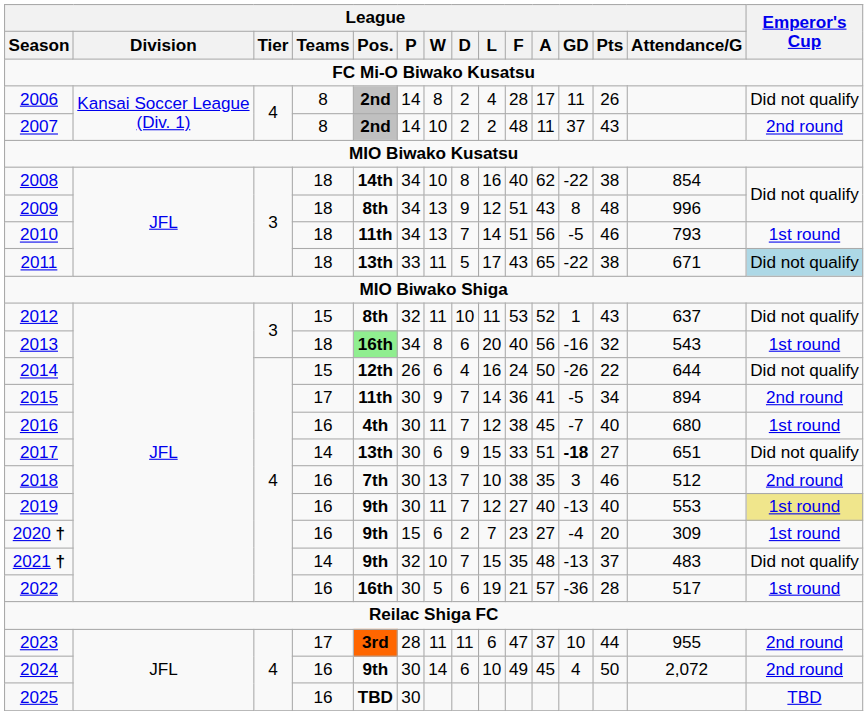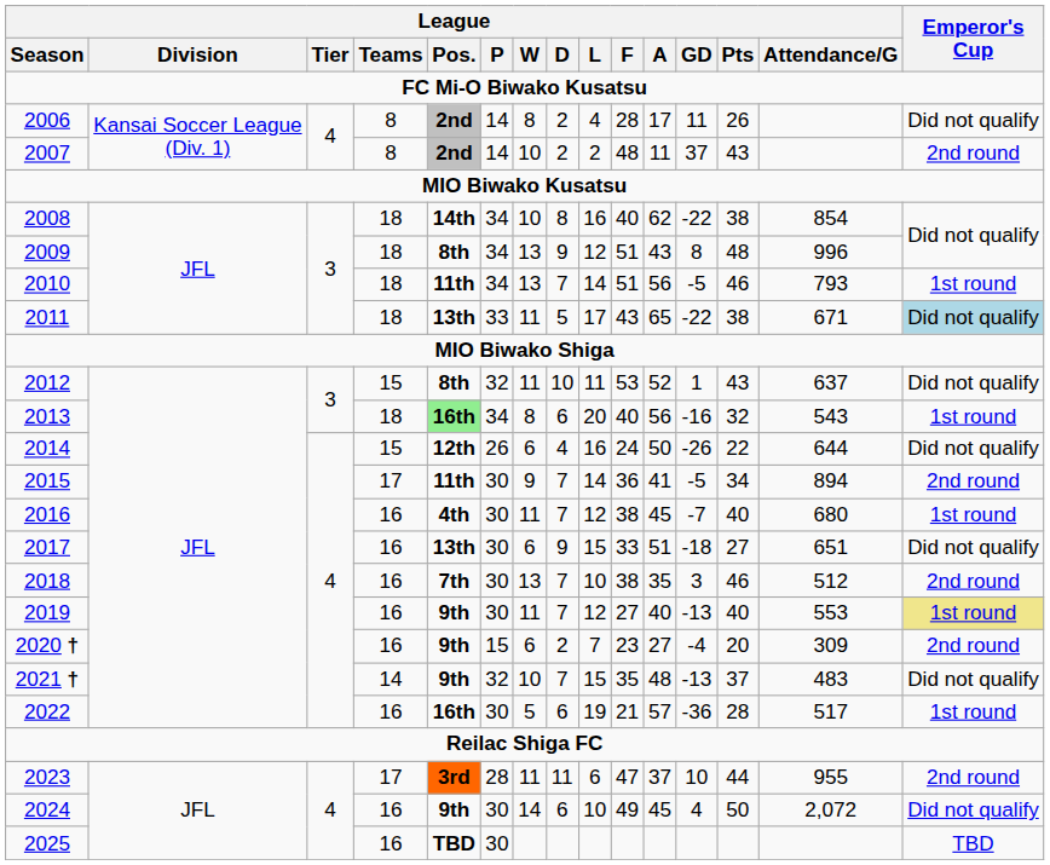 <table class="wikitable" style="text-align: center">
 <tr>
 <th colspan="14">League</th>
 <th rowspan="2"><a href='#'>Emperor's<br>Cup</a></th>
 </tr>
 <tr>
 <th>Season</th>
 <th>Division</th>
 <th>Tier</th>
 <th>Teams</th>
 <th>Pos.</th>
 <th>P</th>
 <th>W</th>
 <th>D</th>
 <th>L</th>
 <th>F</th>
 <th>A</th>
 <th>GD</th>
 <th>Pts</th>
 <th>Attendance/G</th>
 </tr>
 <tr>
 <td colspan="15"><strong>FC Mi-O Biwako Kusatsu</strong></td>
 </tr>
 <tr>
 <td><a href='#'>2006</a></td>
 <td rowspan="2"><a href='#'>Kansai Soccer League<br>(Div. 1)</a></td>
 <td rowspan="2">4</td>
 <td>8</td>
 <td bgcolor=silver><strong>2nd</strong></td>
 <td>14</td>
 <td>8</td>
 <td>2</td>
 <td>4</td>
 <td>28</td>
 <td>17</td>
 <td>11</td>
 <td>26</td>
 <td></td>
 <td>Did not qualify</td>
 </tr>
 <tr>
 <td><a href='#'>2007</a></td>
 <td>8</td>
 <td bgcolor=silver><strong>2nd</strong></td>
 <td>14</td>
 <td>10</td>
 <td>2</td>
 <td>2</td>
 <td>48</td>
 <td>11</td>
 <td>37</td>
 <td>43</td>
 <td></td>
 <td><a href='#'>2nd round</a></td>
 </tr>
 <tr>
 <td colspan="15"><strong>MIO Biwako Kusatsu</strong></td>
 </tr>
 <tr>
 <td><a href='#'>2008</a></td>
 <td rowspan="4"><a href='#'>JFL</a></td>
 <td rowspan="4">3</td>
 <td>18</td>
 <td><strong>14th</strong></td>
 <td>34</td>
 <td>10</td>
 <td>8</td>
 <td>16</td>
 <td>40</td>
 <td>62</td>
 <td>-22</td>
 <td>38</td>
 <td>854</td>
 <td rowspan="2">Did not qualify</td>
 </tr>
 <tr>
 <td><a href='#'>2009</a></td>
 <td>18</td>
 <td><strong>8th</strong></td>
 <td>34</td>
 <td>13</td>
 <td>9</td>
 <td>12</td>
 <td>51</td>
 <td>43</td>
 <td>8</td>
 <td>48</td>
 <td>996</td>
 </tr>
 <tr>
 <td><a href='#'>2010</a></td>
 <td>18</td>
 <td><strong>11th</strong></td>
 <td>34</td>
 <td>13</td>
 <td>7</td>
 <td>14</td>
 <td>51</td>
 <td>56</td>
 <td>-5</td>
 <td>46</td>
 <td>793</td>
 <td><a href='#'>1st round</a></td>
 </tr>
 <tr>
 <td><a href='#'>2011</a></td>
 <td>18</td>
 <td><strong>13th</strong></td>
 <td>33</td>
 <td>11</td>
 <td>5</td>
 <td>17</td>
 <td>43</td>
 <td>65</td>
 <td>-22</td>
 <td>38</td>
 <td>671</td>
 <td style="background: lightblue;">Did not qualify</td>
 </tr>
 <tr>
 <td colspan="15"><strong>MIO Biwako Shiga</strong></td>
 </tr>
 <tr>
 <td><a href='#'>2012</a></td>
 <td rowspan="11"><a href='#'>JFL</a></td>
 <td rowspan="2">3</td>
 <td>15</td>
 <td><strong>8th</strong></td>
 <td>32</td>
 <td>11</td>
 <td>10</td>
 <td>11</td>
 <td>53</td>
 <td>52</td>
 <td>1</td>
 <td>43</td>
 <td>637</td>
 <td>Did not qualify</td>
 </tr>
 <tr>
 <td><a href='#'>2013</a></td>
 <td>18</td>
 <td style="background: lightgreen;"><strong>16th</strong></td>
 <td>34</td>
 <td>8</td>
 <td>6</td>
 <td>20</td>
 <td>40</td>
 <td>56</td>
 <td>-16</td>
 <td>32</td>
 <td>543</td>
 <td><a href='#'>1st round</a></td>
 </tr>
 <tr>
 <td><a href='#'>2014</a></td>
 <td rowspan="9">4</td>
 <td>15</td>
 <td><strong>12th</strong></td>
 <td>26</td>
 <td>6</td>
 <td>4</td>
 <td>16</td>
 <td>24</td>
 <td>50</td>
 <td>-26</td>
 <td>22</td>
 <td>644</td>
 <td>Did not qualify</td>
 </tr>
 <tr>
 <td><a href='#'>2015</a></td>
 <td>17</td>
 <td><strong>11th</strong></td>
 <td>30</td>
 <td>9</td>
 <td>7</td>
 <td>14</td>
 <td>36</td>
 <td>41</td>
 <td>-5</td>
 <td>34</td>
 <td>894</td>
 <td><a href='#'>2nd round</a></td>
 </tr>
 <tr>
 <td><a href='#'>2016</a></td>
 <td>16</td>
 <td><strong>4th</strong></td>
 <td>30</td>
 <td>11</td>
 <td>7</td>
 <td>12</td>
 <td>38</td>
 <td>45</td>
 <td>-7</td>
 <td>40</td>
 <td>680</td>
 <td><a href='#'>1st round</a></td>
 </tr>
 <tr>
 <td><a href='#'>2017</a></td>
-<td>14</td>
+<td>16</td>
 <td><strong>13th</strong></td>
 <td>30</td>
 <td>6</td>
 <td>9</td>
 <td>15</td>
 <td>33</td>
 <td>51</td>
-<td><strong>-18</strong></td>
+<td>-18</td>
 <td>27</td>
 <td>651</td>
 <td>Did not qualify</td>
 </tr>
 <tr>
 <td><a href='#'>2018</a></td>
 <td>16</td>
 <td><strong>7th</strong></td>
 <td>30</td>
 <td>13</td>
 <td>7</td>
 <td>10</td>
 <td>38</td>
 <td>35</td>
 <td>3</td>
 <td>46</td>
 <td>512</td>
 <td><a href='#'>2nd round</a></td>
 </tr>
 <tr>
 <td><a href='#'>2019</a></td>
 <td>16</td>
 <td><strong>9th</strong></td>
 <td>30</td>
 <td>11</td>
 <td>7</td>
 <td>12</td>
 <td>27</td>
 <td>40</td>
 <td>-13</td>
 <td>40</td>
 <td>553</td>
 <td style="background: khaki;"><a href='#'>1st round</a></td>
 </tr>
 <tr>
 <td><a href='#'>2020</a> <strong>†</strong></td>
 <td>16</td>
 <td><strong>9th</strong></td>
 <td>15</td>
 <td>6</td>
 <td>2</td>
 <td>7</td>
 <td>23</td>
 <td>27</td>
 <td>-4</td>
 <td>20</td>
 <td>309</td>
-<td><a href='#'>1st round</a></td>
+<td><a href='#'>2nd round</a></td>
 </tr>
 <tr>
 <td><a href='#'>2021</a> <strong>†</strong></td>
 <td>14</td>
 <td><strong>9th</strong></td>
 <td>32</td>
 <td>10</td>
 <td>7</td>
 <td>15</td>
 <td>35</td>
 <td>48</td>
 <td>-13</td>
 <td>37</td>
 <td>483</td>
 <td>Did not qualify</td>
 </tr>
 <tr>
 <td><a href='#'>2022</a></td>
 <td>16</td>
 <td><strong>16th</strong></td>
 <td>30</td>
 <td>5</td>
 <td>6</td>
 <td>19</td>
 <td>21</td>
 <td>57</td>
 <td>-36</td>
 <td>28</td>
 <td>517</td>
 <td><a href='#'>1st round</a></td>
 </tr>
 <tr>
 <td colspan="15"><strong>Reilac Shiga FC</strong></td>
 </tr>
 <tr>
 <td><a href='#'>2023</a></td>
 <td rowspan="3">JFL</td>
 <td rowspan="3">4</td>
 <td>17</td>
 <td bgcolor=ff6600><strong>3rd</strong></td>
 <td>28</td>
 <td>11</td>
 <td>11</td>
 <td>6</td>
 <td>47</td>
 <td>37</td>
 <td>10</td>
 <td>44</td>
 <td>955</td>
 <td><a href='#'>2nd round</a></td>
 </tr>
 <tr>
 <td><a href='#'>2024</a></td>
 <td>16</td>
 <td><strong>9th</strong></td>
 <td>30</td>
 <td>14</td>
 <td>6</td>
 <td>10</td>
 <td>49</td>
 <td>45</td>
 <td>4</td>
 <td>50</td>
 <td>2,072</td>
-<td><a href='#'>2nd round</a></td>
+<td><a href='#'>Did not qualify</a></td>
 </tr>
 <tr>
 <td><a href='#'>2025</a></td>
 <td>16</td>
 <td><strong>TBD</strong></td>
 <td>30</td>
 <td></td>
 <td></td>
 <td></td>
 <td></td>
 <td></td>
 <td></td>
 <td></td>
 <td></td>
 <td><a href='#'>TBD</a></td>
 </tr>
 </table>
